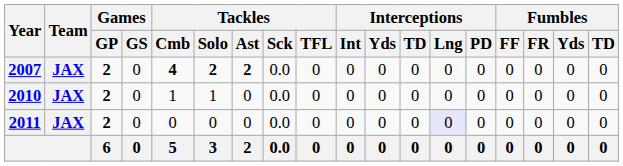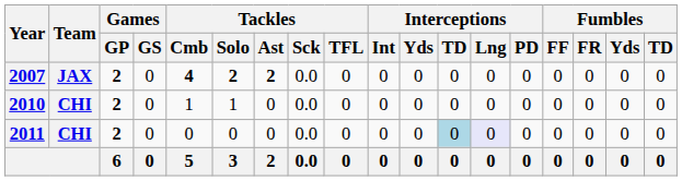 <table class="wikitable" style="text-align:center">
 <tr>
 <th rowspan="2">Year</th>
 <th rowspan="2">Team</th>
 <th colspan="2">Games</th>
 <th colspan="5">Tackles</th>
 <th colspan="5">Interceptions</th>
 <th colspan="4">Fumbles</th>
 </tr>
 <tr>
 <th>GP</th>
 <th>GS</th>
 <th>Cmb</th>
 <th>Solo</th>
 <th>Ast</th>
 <th>Sck</th>
 <th>TFL</th>
 <th>Int</th>
 <th>Yds</th>
 <th>TD</th>
 <th>Lng</th>
 <th>PD</th>
 <th>FF</th>
 <th>FR</th>
 <th>Yds</th>
 <th>TD</th>
 </tr>
 <tr>
 <th><a href='#'>2007</a></th>
 <th><a href='#'>JAX</a></th>
 <td><strong>2</strong></td>
 <td>0</td>
 <td><strong>4</strong></td>
 <td><strong>2</strong></td>
 <td><strong>2</strong></td>
 <td>0.0</td>
 <td>0</td>
 <td>0</td>
 <td>0</td>
 <td>0</td>
 <td>0</td>
 <td>0</td>
 <td>0</td>
 <td>0</td>
 <td>0</td>
 <td>0</td>
 </tr>
 <tr>
 <th><a href='#'>2010</a></th>
-<th><a href='#'>JAX</a></th>
+<th><a href='#'>CHI</a></th>
 <td><strong>2</strong></td>
 <td>0</td>
 <td>1</td>
 <td>1</td>
 <td>0</td>
 <td>0.0</td>
 <td>0</td>
 <td>0</td>
 <td>0</td>
 <td>0</td>
 <td>0</td>
 <td>0</td>
 <td>0</td>
 <td>0</td>
 <td>0</td>
 <td>0</td>
 </tr>
 <tr>
 <th><a href='#'>2011</a></th>
-<th><a href='#'>JAX</a></th>
+<th><a href='#'>CHI</a></th>
 <td><strong>2</strong></td>
 <td>0</td>
 <td>0</td>
 <td>0</td>
 <td>0</td>
 <td>0.0</td>
 <td>0</td>
 <td>0</td>
 <td>0</td>
-<td>0</td>
+<td style="background: lightblue;">0</td>
 <td style="background: lavender;">0</td>
 <td>0</td>
 <td>0</td>
 <td>0</td>
 <td>0</td>
 <td>0</td>
 </tr>
 <tr>
 <th colspan="2"></th>
 <th>6</th>
 <th>0</th>
 <th>5</th>
 <th>3</th>
 <th>2</th>
 <th>0.0</th>
 <th>0</th>
 <th>0</th>
 <th>0</th>
 <th>0</th>
 <th>0</th>
 <th>0</th>
 <th>0</th>
 <th>0</th>
 <th>0</th>
 <th>0</th>
 </tr>
 </table>
